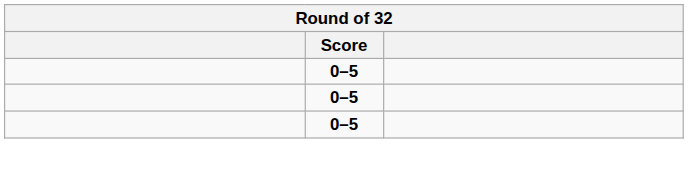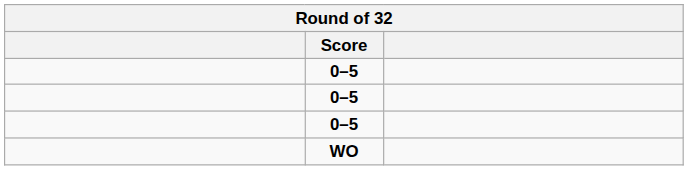 <table class="wikitable" style="text-align: center; font-size:90% ">
 <tr>
 <th colspan=3>Round of 32</th>
 </tr>
 <tr>
 <th width="250"></th>
 <th width="60">Score</th>
 <th width="250"></th>
 </tr>
 <tr>
 <td align=left></td>
 <td><strong>0–5</strong></td>
 <td align=left><strong></strong></td>
 </tr>
 <tr>
 <td align=left></td>
 <td><strong>0–5</strong></td>
 <td align=left><strong></strong></td>
 </tr>
 <tr>
 <td align=left></td>
 <td><strong>0–5</strong></td>
 <td align=left><strong></strong></td>
 </tr>
+<tr>
+<td align=left><strong></strong></td>
+<td><strong>WO</strong></td>
+<td align=left></td>
+</tr>
 </table>
